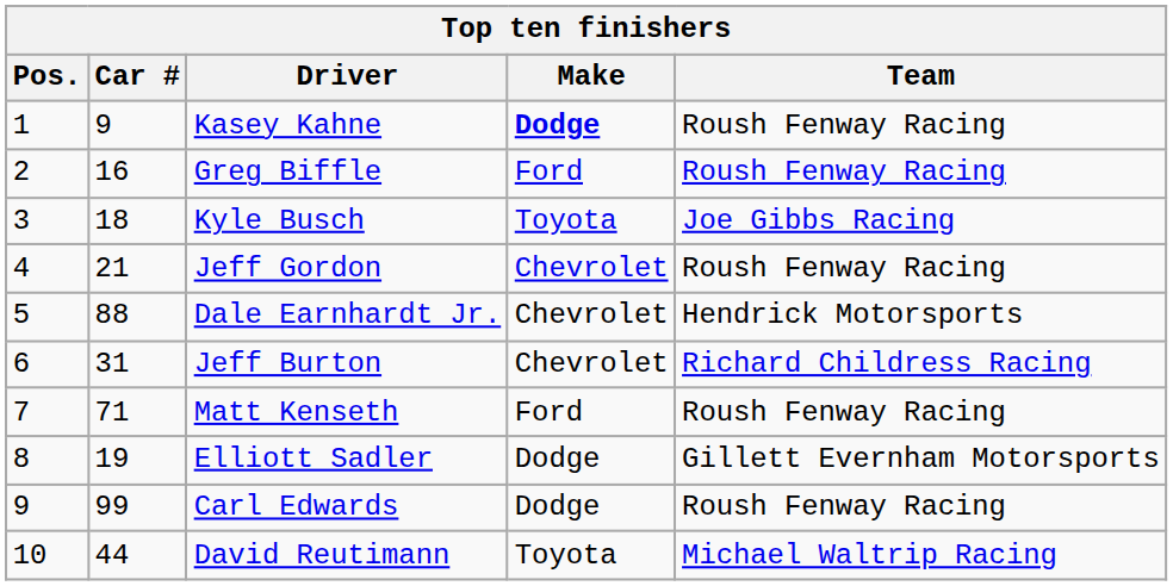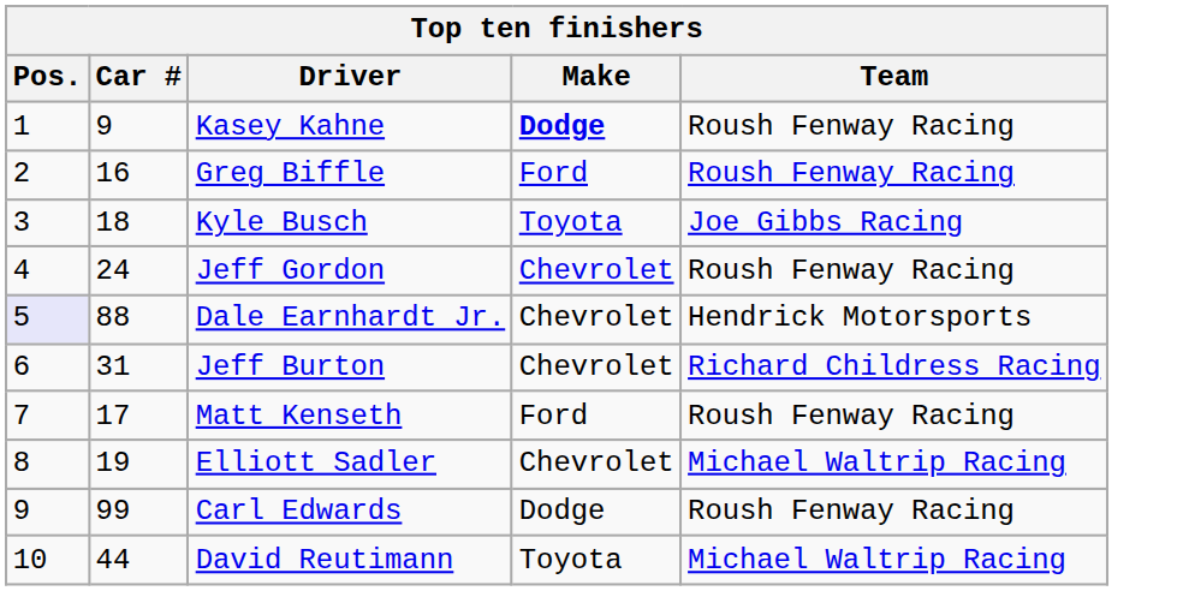 <table class="wikitable" style="font-size: 90%;">
 <tr>
 <th colspan=9>Top ten finishers</th>
 </tr>
 <tr>
 <th>Pos.</th>
 <th>Car #</th>
 <th>Driver</th>
 <th>Make</th>
 <th>Team</th>
 </tr>
 <tr>
 <td>1</td>
 <td>9</td>
 <td><a href='#'>Kasey Kahne</a></td>
 <td><strong><a href='#'>Dodge</a></strong></td>
 <td>Roush Fenway Racing</td>
 </tr>
 <tr>
 <td>2</td>
 <td>16</td>
 <td><a href='#'>Greg Biffle</a></td>
 <td><a href='#'>Ford</a></td>
 <td><a href='#'>Roush Fenway Racing</a></td>
 </tr>
 <tr>
 <td>3</td>
 <td>18</td>
 <td><a href='#'>Kyle Busch</a></td>
 <td><a href='#'>Toyota</a></td>
 <td><a href='#'>Joe Gibbs Racing</a></td>
 </tr>
 <tr>
 <td>4</td>
-<td>21</td>
+<td>24</td>
 <td><a href='#'>Jeff Gordon</a></td>
 <td><a href='#'>Chevrolet</a></td>
 <td>Roush Fenway Racing</td>
 </tr>
 <tr>
-<td>5</td>
+<td style="background: lavender;">5</td>
 <td>88</td>
 <td><a href='#'>Dale Earnhardt Jr.</a></td>
 <td>Chevrolet</td>
 <td>Hendrick Motorsports</td>
 </tr>
 <tr>
 <td>6</td>
 <td>31</td>
 <td><a href='#'>Jeff Burton</a></td>
 <td>Chevrolet</td>
 <td><a href='#'>Richard Childress Racing</a></td>
 </tr>
 <tr>
 <td>7</td>
-<td>71</td>
+<td>17</td>
 <td><a href='#'>Matt Kenseth</a></td>
 <td>Ford</td>
 <td>Roush Fenway Racing</td>
 </tr>
 <tr>
 <td>8</td>
 <td>19</td>
 <td><a href='#'>Elliott Sadler</a></td>
-<td>Dodge</td>
-<td>Gillett Evernham Motorsports</td>
+<td>Chevrolet</td>
+<td><a href='#'>Michael Waltrip Racing</a></td>
 </tr>
 <tr>
 <td>9</td>
 <td>99</td>
 <td><a href='#'>Carl Edwards</a></td>
 <td>Dodge</td>
 <td>Roush Fenway Racing</td>
 </tr>
 <tr>
 <td>10</td>
 <td>44</td>
 <td><a href='#'>David Reutimann</a></td>
 <td>Toyota</td>
 <td><a href='#'>Michael Waltrip Racing</a></td>
 </tr>
 </table>
